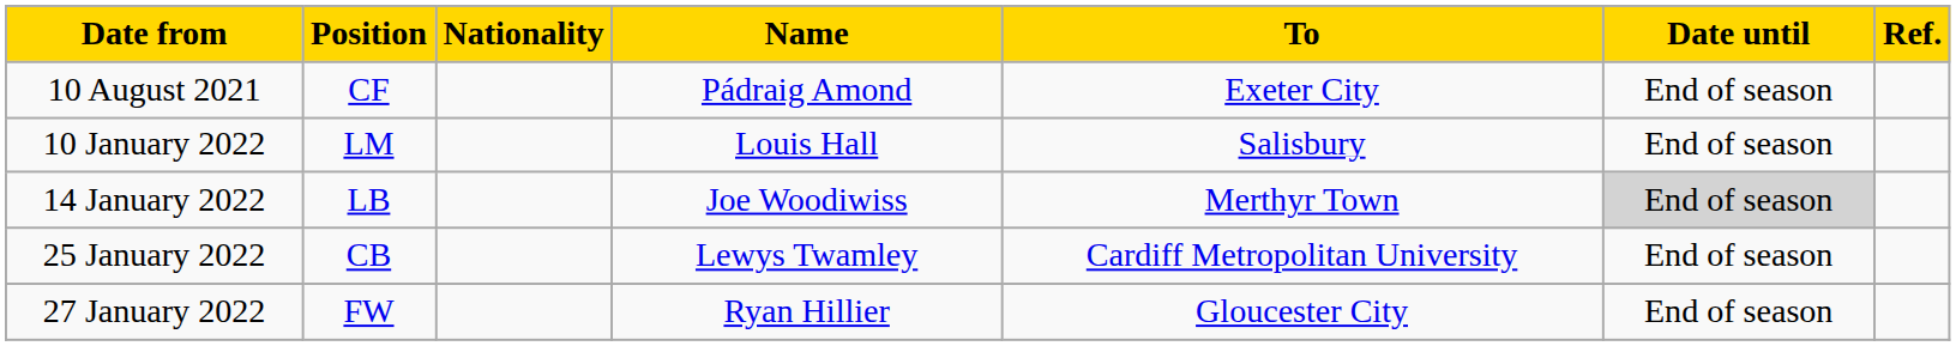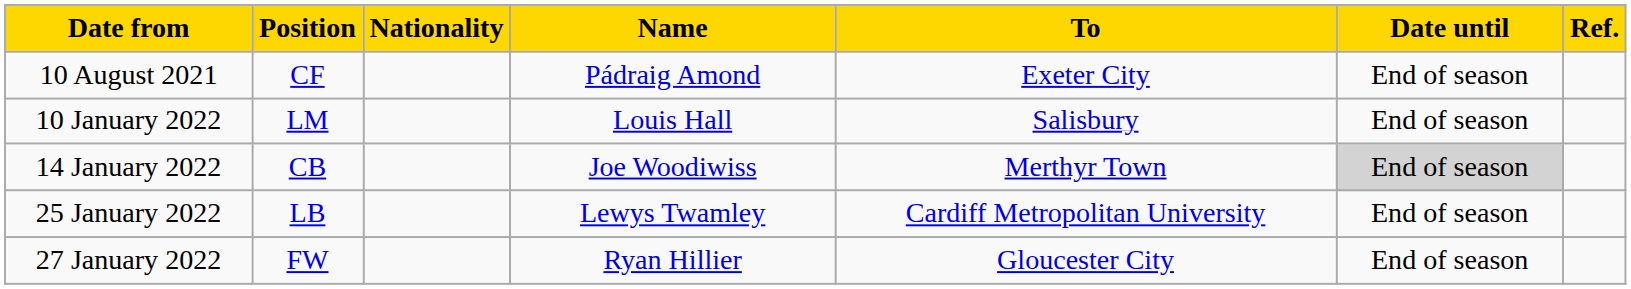 <table class="wikitable"  style="text-align:center; font-size:90%; ">
 <tr>
 <th style="background:gold; color:black; width:120px;">Date from</th>
 <th style="background:gold; color:black; width:50px;">Position</th>
 <th style="background:gold; color:black; width:50px;">Nationality</th>
 <th style="background:gold; color:black; width:160px;">Name</th>
 <th style="background:gold; color:black; width:250px;">To</th>
 <th style="background:gold; color:black; width:110px;">Date until</th>
 <th style="background:gold; color:black; width:25px;">Ref.</th>
 </tr>
 <tr>
 <td>10 August 2021</td>
 <td><a href='#'>CF</a></td>
 <td></td>
 <td><a href='#'>Pádraig Amond</a></td>
 <td> <a href='#'>Exeter City</a></td>
 <td>End of season</td>
 <td></td>
 </tr>
 <tr>
 <td>10 January 2022</td>
 <td><a href='#'>LM</a></td>
 <td></td>
 <td><a href='#'>Louis Hall</a></td>
 <td> <a href='#'>Salisbury</a></td>
 <td>End of season</td>
 <td></td>
 </tr>
 <tr>
 <td>14 January 2022</td>
-<td><a href='#'>LB</a></td>
+<td><a href='#'>CB</a></td>
 <td></td>
 <td><a href='#'>Joe Woodiwiss</a></td>
 <td> <a href='#'>Merthyr Town</a></td>
 <td style="background: lightgrey;">End of season</td>
 <td></td>
 </tr>
 <tr>
 <td>25 January 2022</td>
-<td><a href='#'>CB</a></td>
+<td><a href='#'>LB</a></td>
 <td></td>
 <td><a href='#'>Lewys Twamley</a></td>
 <td> <a href='#'>Cardiff Metropolitan University</a></td>
 <td>End of season</td>
 <td></td>
 </tr>
 <tr>
 <td>27 January 2022</td>
 <td><a href='#'>FW</a></td>
 <td></td>
 <td><a href='#'>Ryan Hillier</a></td>
 <td> <a href='#'>Gloucester City</a></td>
 <td>End of season</td>
 <td></td>
 </tr>
 </table>
